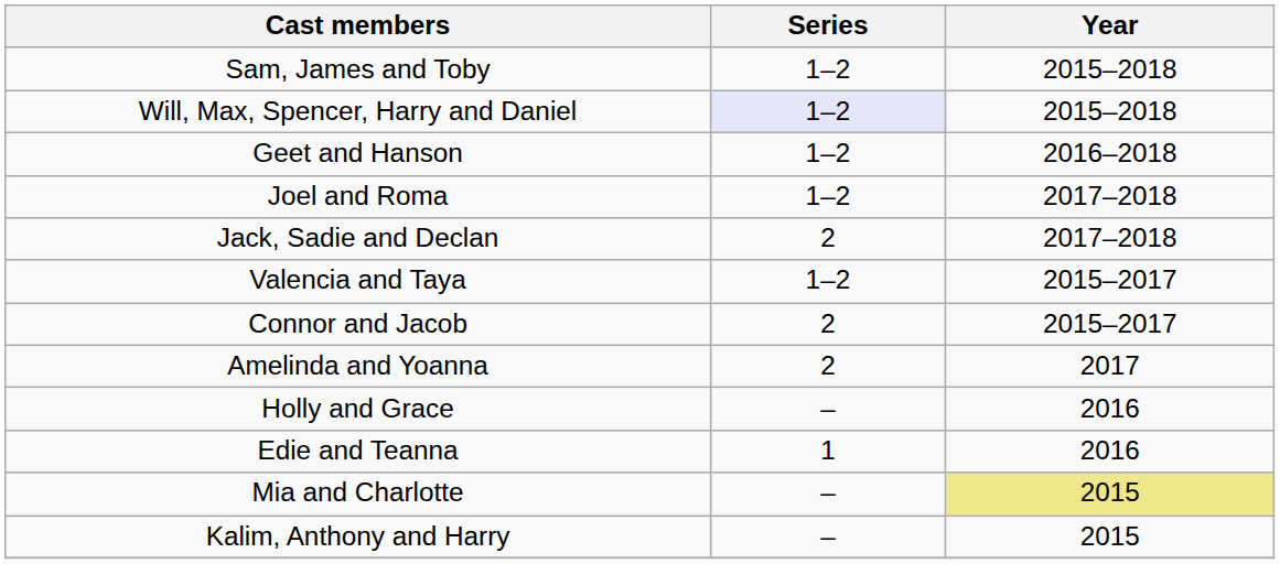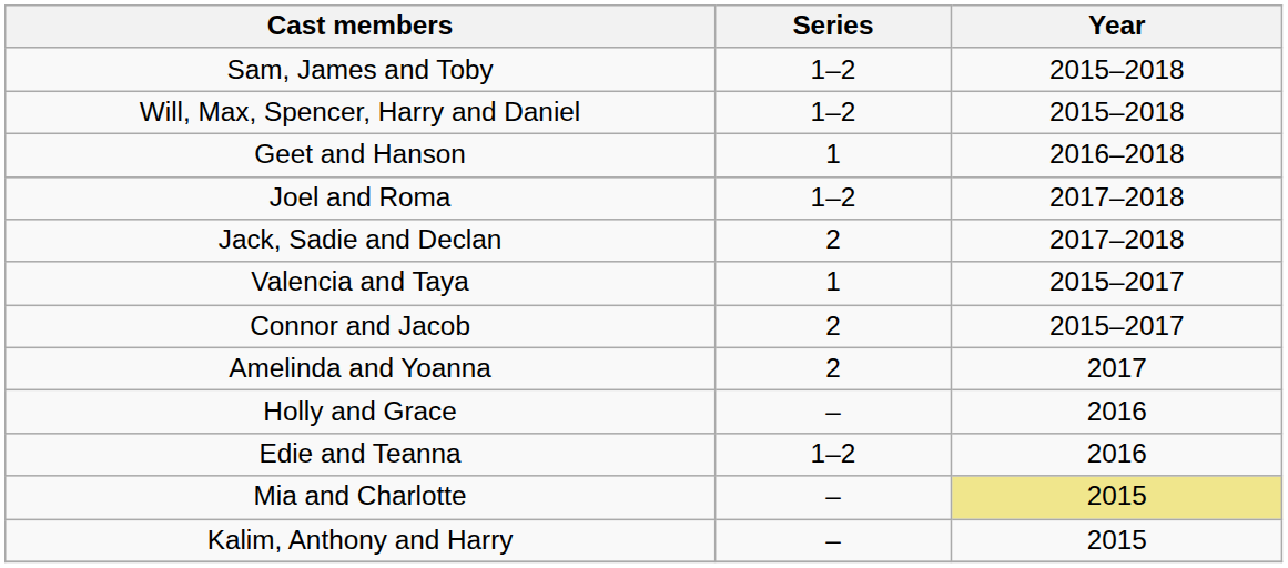 <table class="wikitable sortable" style="text-align:center; width:60%;">
 <tr>
 <th style="width:30%">Cast members</th>
 <th style="width:10%">Series</th>
 <th style="width:14%">Year</th>
 </tr>
 <tr>
 <td>Sam, James and Toby</td>
 <td>1–2</td>
 <td>2015–2018</td>
 </tr>
 <tr>
 <td>Will, Max, Spencer, Harry and Daniel</td>
-<td style="background: lavender;">1–2</td>
+<td>1–2</td>
 <td>2015–2018</td>
 </tr>
 <tr>
 <td>Geet and Hanson</td>
-<td>1–2</td>
+<td>1</td>
 <td>2016–2018</td>
 </tr>
 <tr>
 <td>Joel and Roma</td>
 <td>1–2</td>
 <td>2017–2018</td>
 </tr>
 <tr>
 <td>Jack, Sadie and Declan</td>
 <td>2</td>
 <td>2017–2018</td>
 </tr>
 <tr>
 <td>Valencia and Taya</td>
-<td>1–2</td>
+<td>1</td>
 <td>2015–2017</td>
 </tr>
 <tr>
 <td>Connor and Jacob</td>
 <td>2</td>
 <td>2015–2017</td>
 </tr>
 <tr>
 <td>Amelinda and Yoanna</td>
 <td>2</td>
 <td>2017</td>
 </tr>
 <tr>
 <td>Holly and Grace</td>
 <td>–</td>
 <td>2016</td>
 </tr>
 <tr>
 <td>Edie and Teanna</td>
-<td>1</td>
+<td>1–2</td>
 <td>2016</td>
 </tr>
 <tr>
 <td>Mia and Charlotte</td>
 <td>–</td>
 <td style="background: khaki;">2015</td>
 </tr>
 <tr>
 <td>Kalim, Anthony and Harry</td>
 <td>–</td>
 <td>2015</td>
 </tr>
 <tr>
 </tr>
 </table>
